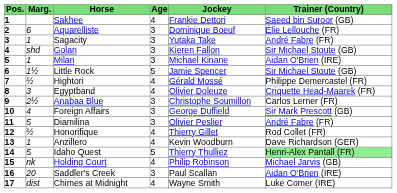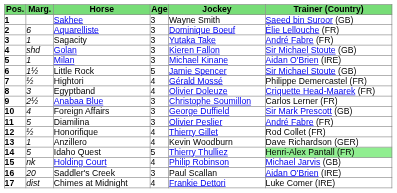 <table class = "sortable" | border="1" cellpadding="0" style="border-collapse: collapse; font-size:90%">
 <tr style="background:#7d7; text-align:center;">
 <th style="width:35px;"><strong>Pos.</strong></th>
 <th style="width:45px;"><strong>Marg.</strong></th>
 <th style="width:160px;"><strong>Horse</strong></th>
 <th style="width:30px;"><strong>Age</strong></th>
 <th style="width:160px;"><strong>Jockey</strong></th>
 <th style="width:210px;"><strong>Trainer (Country)</strong></th>
 </tr>
 <tr>
 <td><strong>1</strong></td>
 <td></td>
 <td><a href='#'>Sakhee</a></td>
-<td>4</td>
-<td><a href='#'>Frankie Dettori</a></td>
+<td>3</td>
+<td>Wayne Smith</td>
 <td><a href='#'>Saeed bin Suroor</a> (GB)</td>
 </tr>
 <tr>
 <td><strong>2</strong></td>
 <td><em>6</em></td>
 <td><a href='#'>Aquarelliste</a></td>
 <td>3</td>
 <td><a href='#'>Dominique Boeuf</a></td>
 <td><a href='#'>Élie Lellouche</a> (FR)</td>
 </tr>
 <tr>
 <td><strong>3</strong></td>
 <td><em>1</em></td>
 <td>Sagacity</td>
 <td>3</td>
 <td><a href='#'>Yutaka Take</a></td>
 <td><a href='#'>André Fabre</a> (FR)</td>
 </tr>
 <tr>
 <td><strong>4</strong></td>
 <td><em>shd</em></td>
 <td><a href='#'>Golan</a></td>
 <td>3</td>
 <td><a href='#'>Kieren Fallon</a></td>
 <td><a href='#'>Sir Michael Stoute</a> (GB)</td>
 </tr>
 <tr>
 <td><strong>5</strong></td>
 <td><em>1</em></td>
 <td><a href='#'>Milan</a></td>
 <td>3</td>
 <td><a href='#'>Michael Kinane</a></td>
 <td><a href='#'>Aidan O'Brien</a> (IRE)</td>
 </tr>
 <tr>
 <td><strong>6</strong></td>
 <td><em>1½</em></td>
 <td>Little Rock</td>
 <td>5</td>
 <td><a href='#'>Jamie Spencer</a></td>
 <td><a href='#'>Sir Michael Stoute</a> (GB)</td>
 </tr>
 <tr>
 <td><strong>7</strong></td>
 <td><em>½</em></td>
 <td>Hightori</td>
 <td>4</td>
 <td><a href='#'>Gérald Mossé</a></td>
 <td>Philippe Demercastel (FR)</td>
 </tr>
 <tr>
 <td><strong>8</strong></td>
 <td><em>3</em></td>
 <td>Egyptband</td>
 <td>4</td>
 <td><a href='#'>Olivier Doleuze</a></td>
 <td><a href='#'>Criquette Head-Maarek</a> (FR)</td>
 </tr>
 <tr>
 <td><strong>9</strong></td>
 <td><em>2½</em></td>
 <td><a href='#'>Anabaa Blue</a></td>
 <td>3</td>
 <td><a href='#'>Christophe Soumillon</a></td>
 <td>Carlos Lerner (FR)</td>
 </tr>
 <tr>
 <td><strong>10</strong></td>
 <td><em>4</em></td>
 <td>Foreign Affairs</td>
 <td>3</td>
 <td><a href='#'>George Duffield</a></td>
 <td><a href='#'>Sir Mark Prescott</a> (GB)</td>
 </tr>
 <tr>
 <td><strong>11</strong></td>
 <td><em>5</em></td>
 <td>Diamilina</td>
 <td>3</td>
 <td><a href='#'>Olivier Peslier</a></td>
 <td><a href='#'>André Fabre</a> (FR)</td>
 </tr>
 <tr>
 <td><strong>12</strong></td>
 <td><em>½</em></td>
 <td>Honorifique</td>
 <td>4</td>
 <td><a href='#'>Thierry Gillet</a></td>
 <td>Rod Collet (FR)</td>
 </tr>
 <tr>
 <td><strong>13</strong></td>
 <td><em>1</em></td>
 <td>Anzillero</td>
 <td>4</td>
 <td>Kevin Woodburn</td>
 <td>Dave Richardson (GER)</td>
 </tr>
 <tr>
 <td><strong>14</strong></td>
 <td><em>5</em></td>
 <td>Idaho Quest</td>
 <td>5</td>
 <td><a href='#'>Thierry Thulliez</a></td>
 <td style="background: lightgreen;">Henri-Alex Pantall (FR)</td>
 </tr>
 <tr>
 <td><strong>15</strong></td>
 <td><em>nk</em></td>
 <td><a href='#'>Holding Court</a></td>
 <td>4</td>
 <td><a href='#'>Philip Robinson</a></td>
 <td><a href='#'>Michael Jarvis</a> (GB)</td>
 </tr>
 <tr>
 <td><strong>16</strong></td>
 <td><em>20</em></td>
 <td>Saddler's Creek</td>
 <td>3</td>
 <td>Paul Scallan</td>
 <td><a href='#'>Aidan O'Brien</a> (IRE)</td>
 </tr>
 <tr>
 <td><strong>17</strong></td>
 <td><em>dist</em></td>
 <td>Chimes at Midnight</td>
 <td>4</td>
-<td>Wayne Smith</td>
+<td><a href='#'>Frankie Dettori</a></td>
 <td>Luke Comer (IRE)</td>
 </tr>
 </table>
